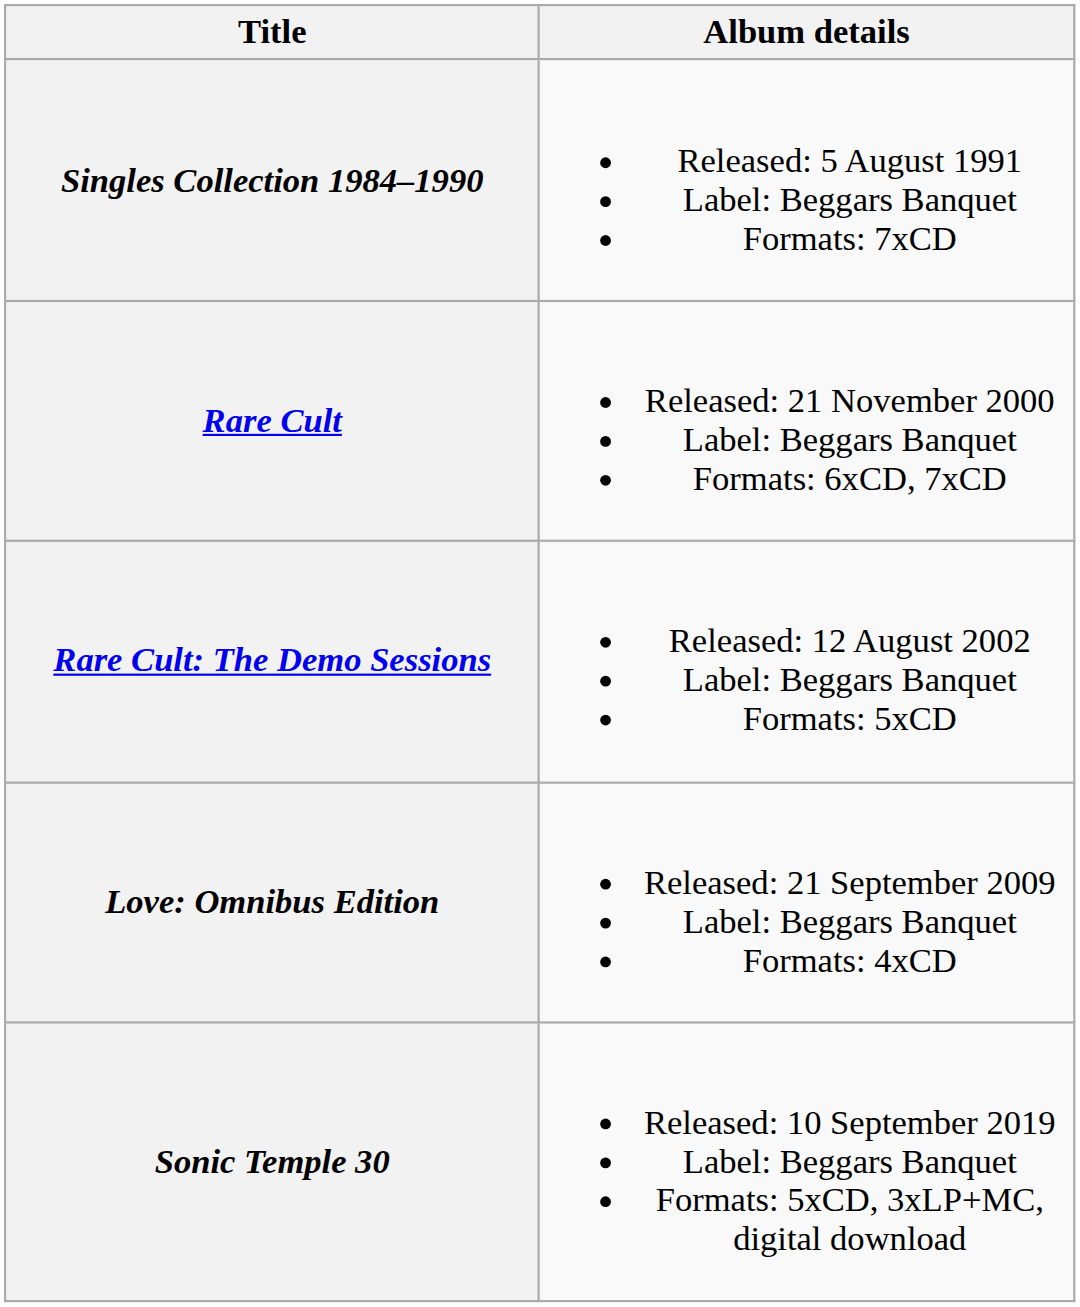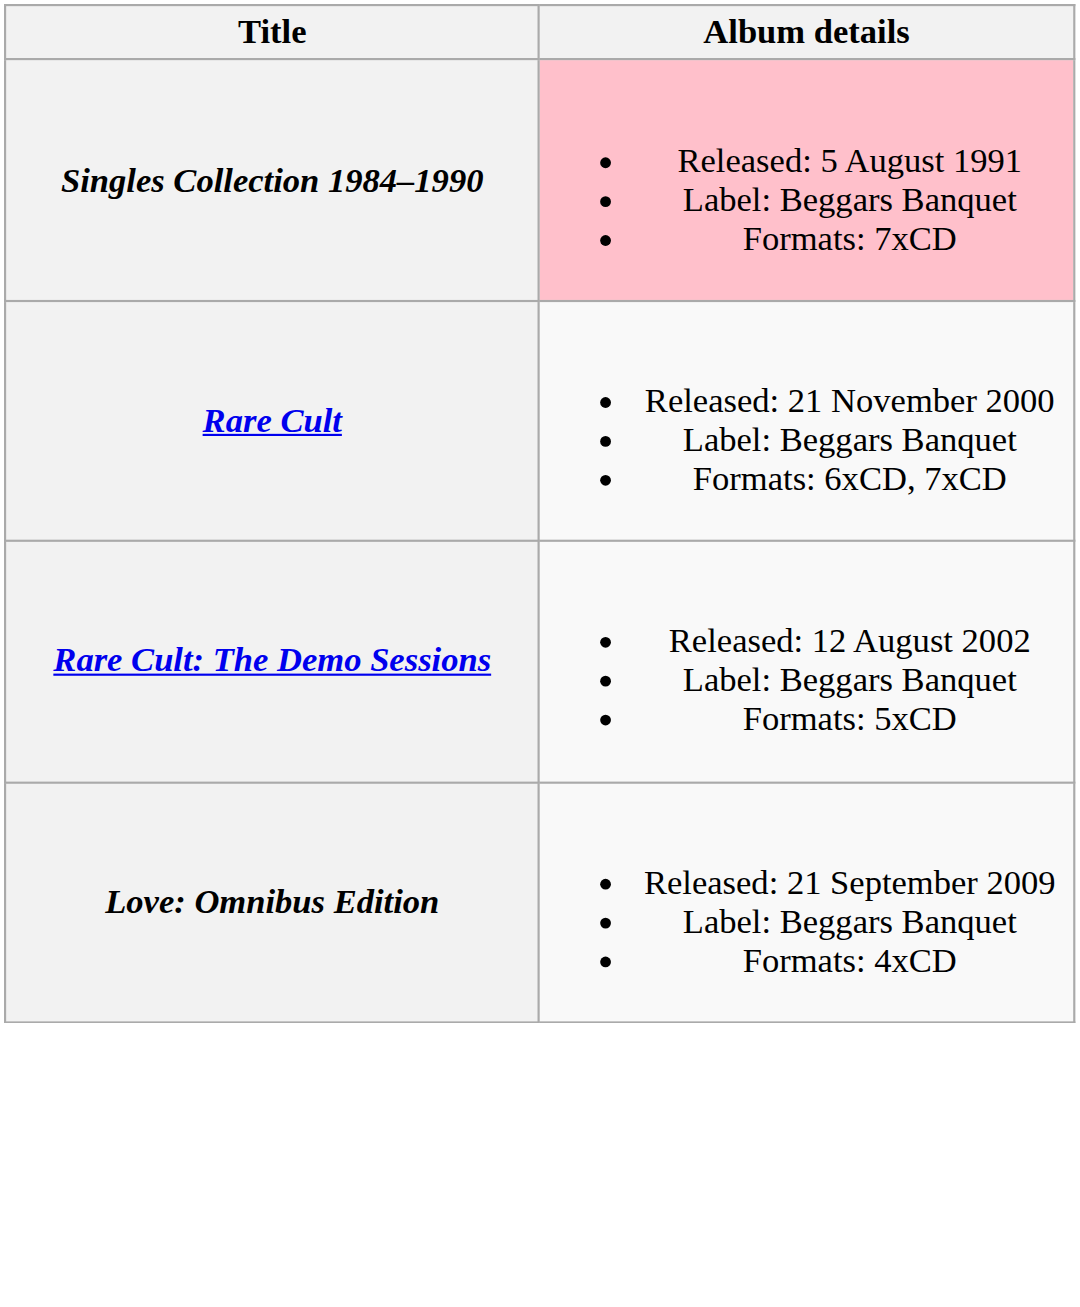 <table class="wikitable plainrowheaders" style="text-align:center;">
 <tr>
 <th scope="col" style="width:15em;">Title</th>
 <th scope="col" style="width:15em;">Album details</th>
 </tr>
 <tr>
 <th scope="row"><em>Singles Collection 1984–1990</em> </th>
-<td><br><ul><li>Released: 5 August 1991</li><li>Label: Beggars Banquet</li><li>Formats: 7xCD</li></ul></td>
+<td style="background: pink;"><br><ul><li>Released: 5 August 1991</li><li>Label: Beggars Banquet</li><li>Formats: 7xCD</li></ul></td>
 </tr>
 <tr>
 <th scope="row"><em><a href='#'>Rare Cult</a></em> </th>
 <td><br><ul><li>Released: 21 November 2000</li><li>Label: Beggars Banquet</li><li>Formats: 6xCD, 7xCD</li></ul></td>
 </tr>
 <tr>
 <th scope="row"><em><a href='#'>Rare Cult: The Demo Sessions</a></em> </th>
 <td><br><ul><li>Released: 12 August 2002</li><li>Label: Beggars Banquet</li><li>Formats: 5xCD</li></ul></td>
 </tr>
 <tr>
 <th scope="row"><em>Love: Omnibus Edition</em></th>
 <td><br><ul><li>Released: 21 September 2009</li><li>Label: Beggars Banquet</li><li>Formats: 4xCD</li></ul></td>
 </tr>
-<tr>
-<th scope="row"><em>Sonic Temple 30</em></th>
-<td><br><ul><li>Released: 10 September 2019</li><li>Label: Beggars Banquet</li><li>Formats: 5xCD, 3xLP+MC, digital download</li></ul></td>
-</tr>
 </table>
